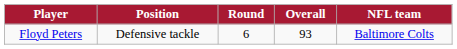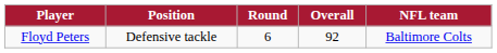 <table class="wikitable" width="65%">
 <tr align="center"  style="background:#A81933;color:#FFFFFF;">
 <td><strong>Player</strong></td>
 <td><strong>Position</strong></td>
 <td><strong>Round</strong></td>
 <td><strong>Overall</strong></td>
 <td><strong>NFL team</strong></td>
 </tr>
 <tr align="center" bgcolor="">
 <td><a href='#'>Floyd Peters</a></td>
 <td>Defensive tackle</td>
 <td>6</td>
-<td>93</td>
+<td>92</td>
 <td><a href='#'>Baltimore Colts</a></td>
 </tr>
 </table>
